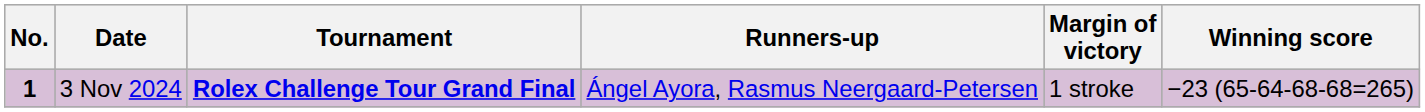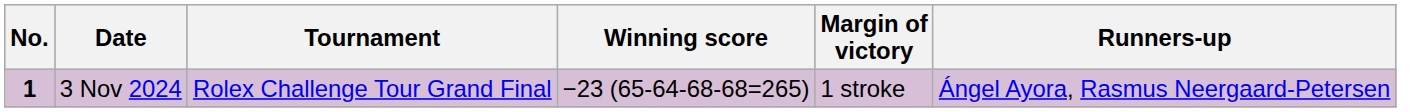 <table class="wikitable" style="font-size:95%;">
 <tr>
 <th>No.</th>
 <th>Date</th>
 <th>Tournament</th>
+<th>Winning score</th>
+<th>Margin of<br>victory</th>
 <th>Runners-up</th>
-<th>Margin of<br>victory</th>
-<th>Winning score</th>
 </tr>
 <tr style="background:thistle;">
 <td align=center><strong>1</strong></td>
 <td align=right>3 Nov <a href='#'>2024</a></td>
-<td><strong><a href='#'>Rolex Challenge Tour Grand Final</a></strong></td>
+<td><a href='#'>Rolex Challenge Tour Grand Final</a></td>
+<td>−23 (65-64-68-68=265)</td>
+<td>1 stroke</td>
 <td> <a href='#'>Ángel Ayora</a>,  <a href='#'>Rasmus Neergaard-Petersen</a></td>
-<td>1 stroke</td>
-<td>−23 (65-64-68-68=265)</td>
 </tr>
 </table>
